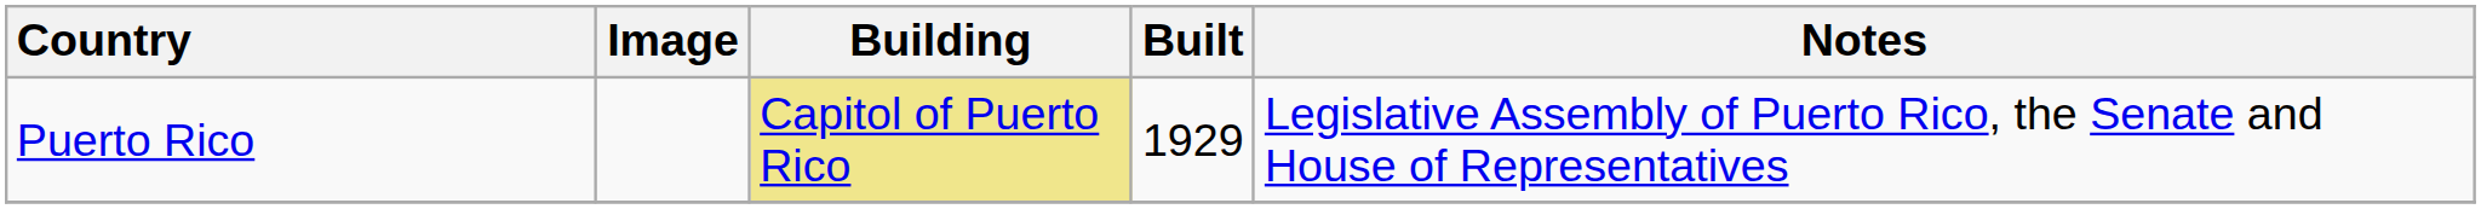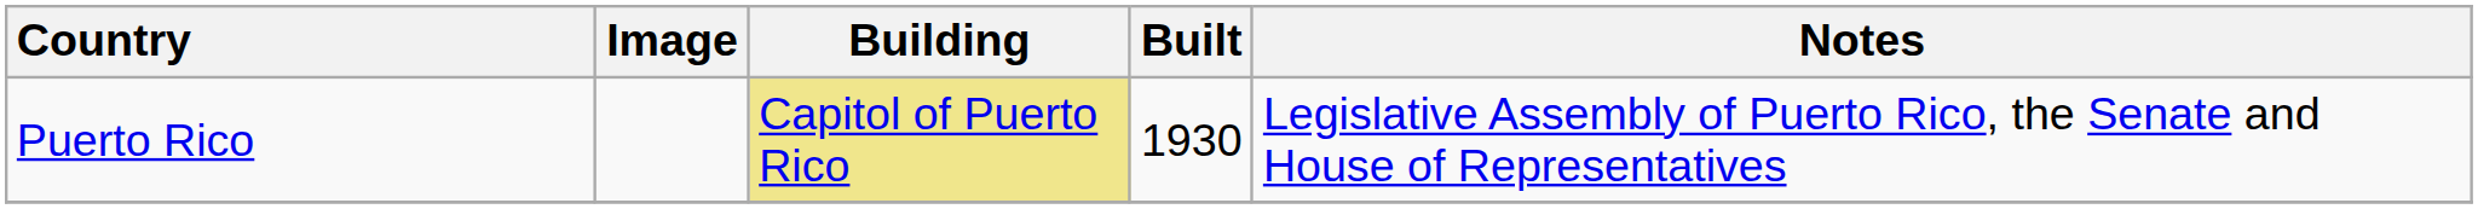 <table class="wikitable sortable">
 <tr>
 <th style="text-align:left;width:200px">Country</th>
 <th>Image</th>
 <th>Building</th>
 <th>Built</th>
 <th>Notes</th>
 </tr>
 <tr>
 <td><a href='#'>Puerto Rico</a></td>
 <td></td>
 <td style="background: khaki;"><a href='#'>Capitol of Puerto Rico</a></td>
-<td>1929</td>
+<td>1930</td>
 <td><a href='#'>Legislative Assembly of Puerto Rico</a>, the <a href='#'>Senate</a> and <a href='#'>House of Representatives</a></td>
 </tr>
 <tr>
 </tr>
 </table>
